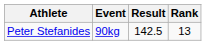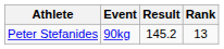 <table class=wikitable style="font-size:90%">
 <tr>
 <th>Athlete</th>
 <th>Event</th>
 <th>Result</th>
 <th>Rank</th>
 </tr>
 <tr>
 <td><a href='#'>Peter Stefanides</a></td>
 <td><a href='#'>90kg</a></td>
-<td style="text-align:center;">142.5</td>
+<td style="text-align:center;">145.2</td>
 <td style="text-align:center;">13</td>
 </tr>
 </table>
